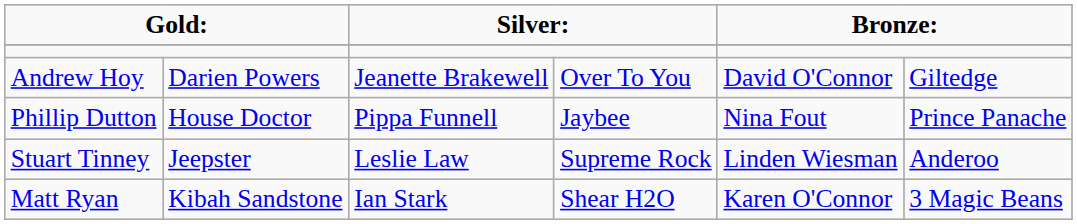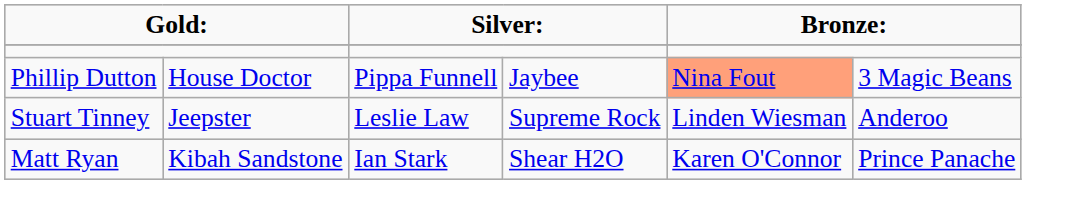 <table class="wikitable">
 <tr>
 <td colspan=2 align=center><strong>Gold:</strong> </td>
 <td colspan=2 align=center><strong>Silver:</strong> </td>
 <td colspan=2 align=center><strong>Bronze:</strong> </td>
 </tr>
 <tr>
 </tr>
 <tr>
 <td colspan=2 align=center></td>
 <td colspan=2 align=center></td>
 <td colspan=2 align=center></td>
 </tr>
 <tr>
-<td><a href='#'>Andrew Hoy</a></td>
-<td><a href='#'>Darien Powers</a></td>
-<td><a href='#'>Jeanette Brakewell</a></td>
-<td><a href='#'>Over To You</a></td>
-<td><a href='#'>David O'Connor</a></td>
-<td><a href='#'>Giltedge</a></td>
-</tr>
-<tr>
 <td><a href='#'>Phillip Dutton</a></td>
 <td><a href='#'>House Doctor</a></td>
 <td><a href='#'>Pippa Funnell</a></td>
 <td><a href='#'>Jaybee</a></td>
-<td><a href='#'>Nina Fout</a></td>
-<td><a href='#'>Prince Panache</a></td>
+<td style="background: lightsalmon;"><a href='#'>Nina Fout</a></td>
+<td><a href='#'>3 Magic Beans</a></td>
 </tr>
 <tr>
 <td><a href='#'>Stuart Tinney</a></td>
 <td><a href='#'>Jeepster</a></td>
 <td><a href='#'>Leslie Law</a></td>
 <td><a href='#'>Supreme Rock</a></td>
 <td><a href='#'>Linden Wiesman</a></td>
 <td><a href='#'>Anderoo</a></td>
 </tr>
 <tr>
 <td><a href='#'>Matt Ryan</a></td>
 <td><a href='#'>Kibah Sandstone</a></td>
 <td><a href='#'>Ian Stark</a></td>
 <td><a href='#'>Shear H2O</a></td>
 <td><a href='#'>Karen O'Connor</a></td>
-<td><a href='#'>3 Magic Beans</a></td>
+<td><a href='#'>Prince Panache</a></td>
 </tr>
 </table>
